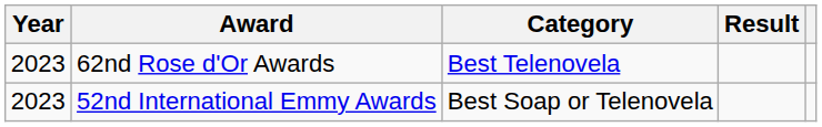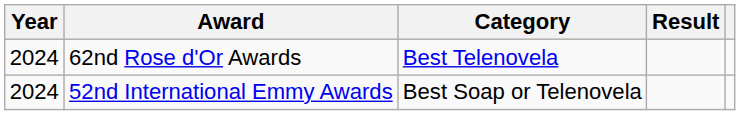 <table class = "wikitable sortable">
 <tr>
 <th>Year</th>
 <th>Award</th>
 <th>Category</th>
 <th>Result</th>
 <th class="unsortable"></th>
 </tr>
 <tr>
-<td>2023</td>
+<td>2024</td>
 <td>62nd <a href='#'>Rose d'Or</a> Awards</td>
 <td><a href='#'>Best Telenovela</a></td>
 <td></td>
 <td></td>
 </tr>
 <tr>
-<td>2023</td>
+<td>2024</td>
 <td><a href='#'>52nd International Emmy Awards</a></td>
 <td>Best Soap or Telenovela</td>
 <td></td>
 <td></td>
 </tr>
 </table>
